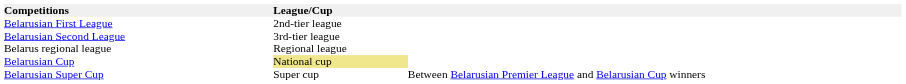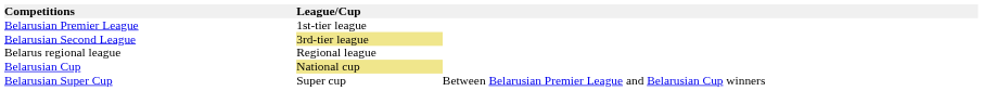 <table width="100%" cellspacing="0" cellpadding="0">
 <tr bgcolor="F0F0F0">
 <th width="30%" align="left"> Competitions</th>
 <th width="15%" align="left">League/Cup</th>
 <th width="55%" align="left"></th>
 </tr>
 <tr>
-<td><a href='#'>Belarusian First League</a></td>
-<td>2nd-tier league</td>
+<td><a href='#'>Belarusian Premier League</a></td>
+<td>1st-tier league</td>
 <td></td>
 </tr>
 <tr>
 <td><a href='#'>Belarusian Second League</a></td>
-<td>3rd-tier league</td>
+<td style="background: khaki;">3rd-tier league</td>
 <td></td>
 </tr>
 <tr>
 <td>Belarus regional league</td>
 <td>Regional league</td>
 <td></td>
 </tr>
 <tr>
 <td><a href='#'>Belarusian Cup</a></td>
 <td style="background: khaki;">National cup</td>
 <td> </td>
 </tr>
 <tr>
 <td><a href='#'>Belarusian Super Cup</a></td>
 <td>Super cup</td>
 <td>Between <a href='#'>Belarusian Premier League</a> and <a href='#'>Belarusian Cup</a> winners</td>
 </tr>
 </table>
